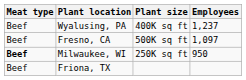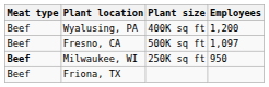 <table class="wikitable">
 <tr>
 <th>Meat type</th>
 <th>Plant location</th>
 <th>Plant size</th>
 <th>Employees</th>
 </tr>
 <tr>
 <td>Beef</td>
 <td>Wyalusing, PA</td>
 <td>400K sq ft</td>
-<td>1,237</td>
+<td>1,200</td>
 </tr>
 <tr>
 <td>Beef</td>
 <td>Fresno, CA</td>
 <td>500K sq ft</td>
 <td>1,097</td>
 </tr>
 <tr>
 <td><strong>Beef</strong></td>
 <td>Milwaukee, WI</td>
 <td>250K sq ft</td>
 <td>950</td>
 </tr>
 <tr>
 <td>Beef</td>
 <td>Friona, TX</td>
 <td></td>
 <td></td>
 </tr>
 </table>
